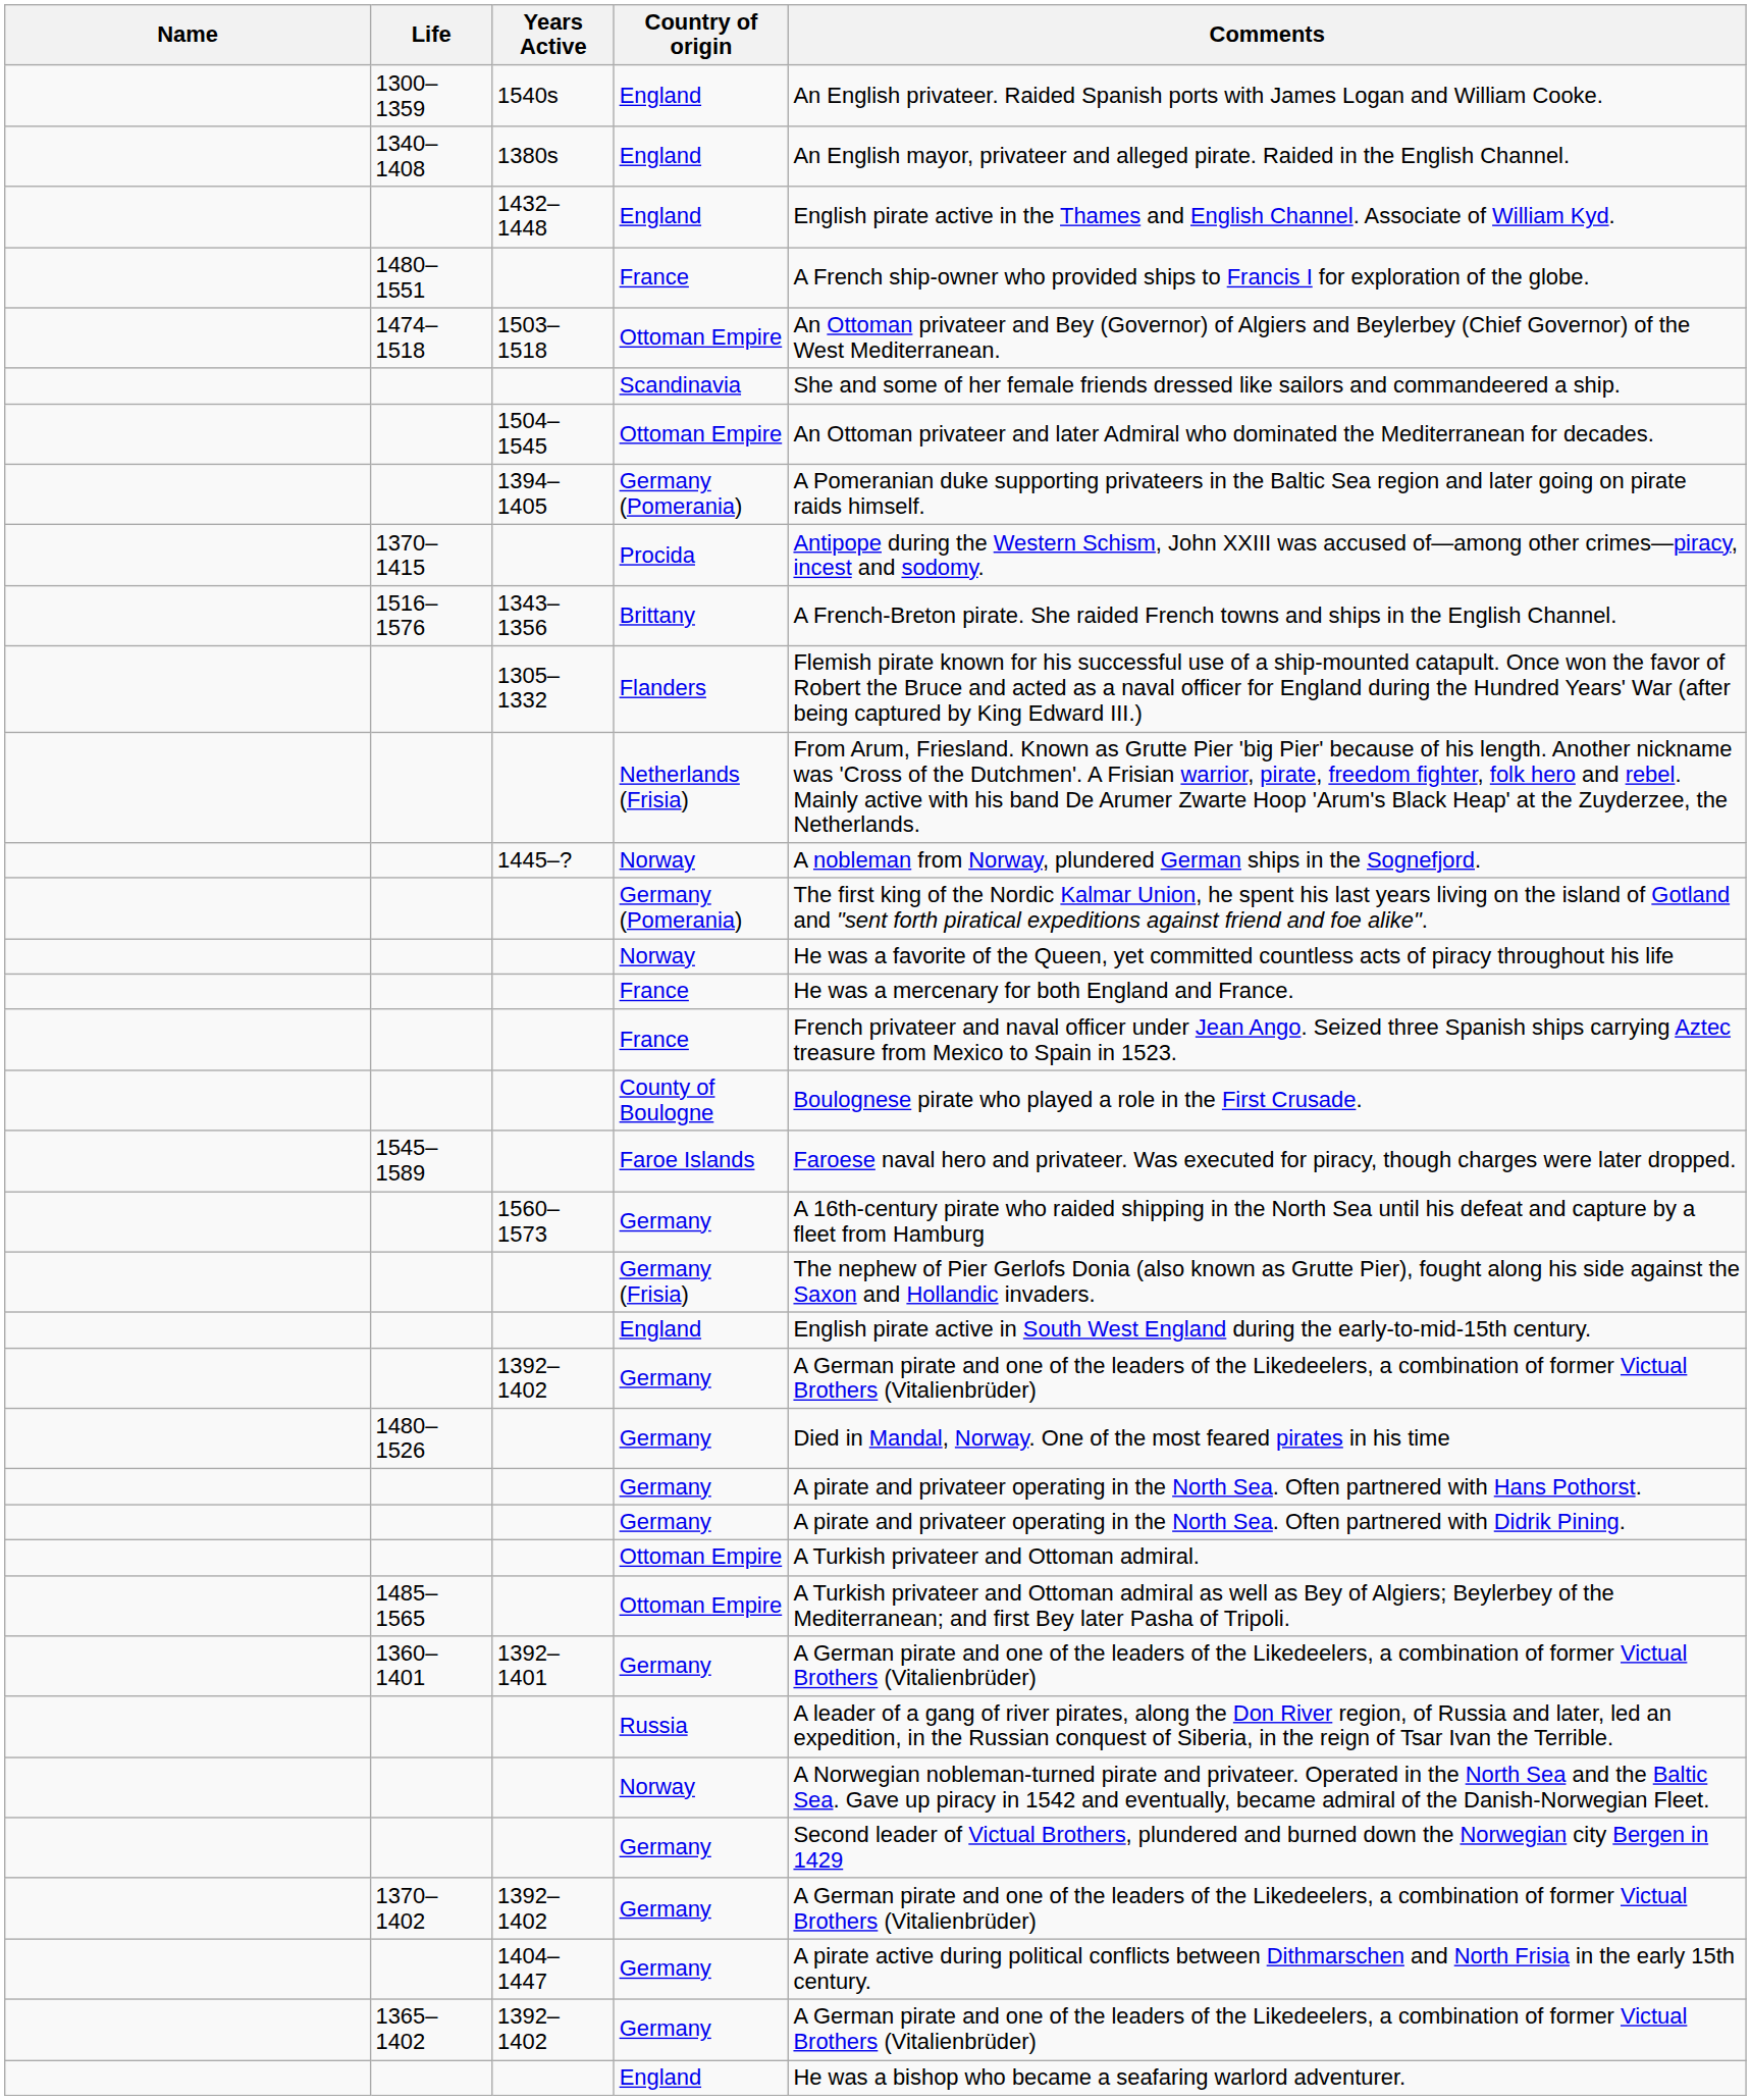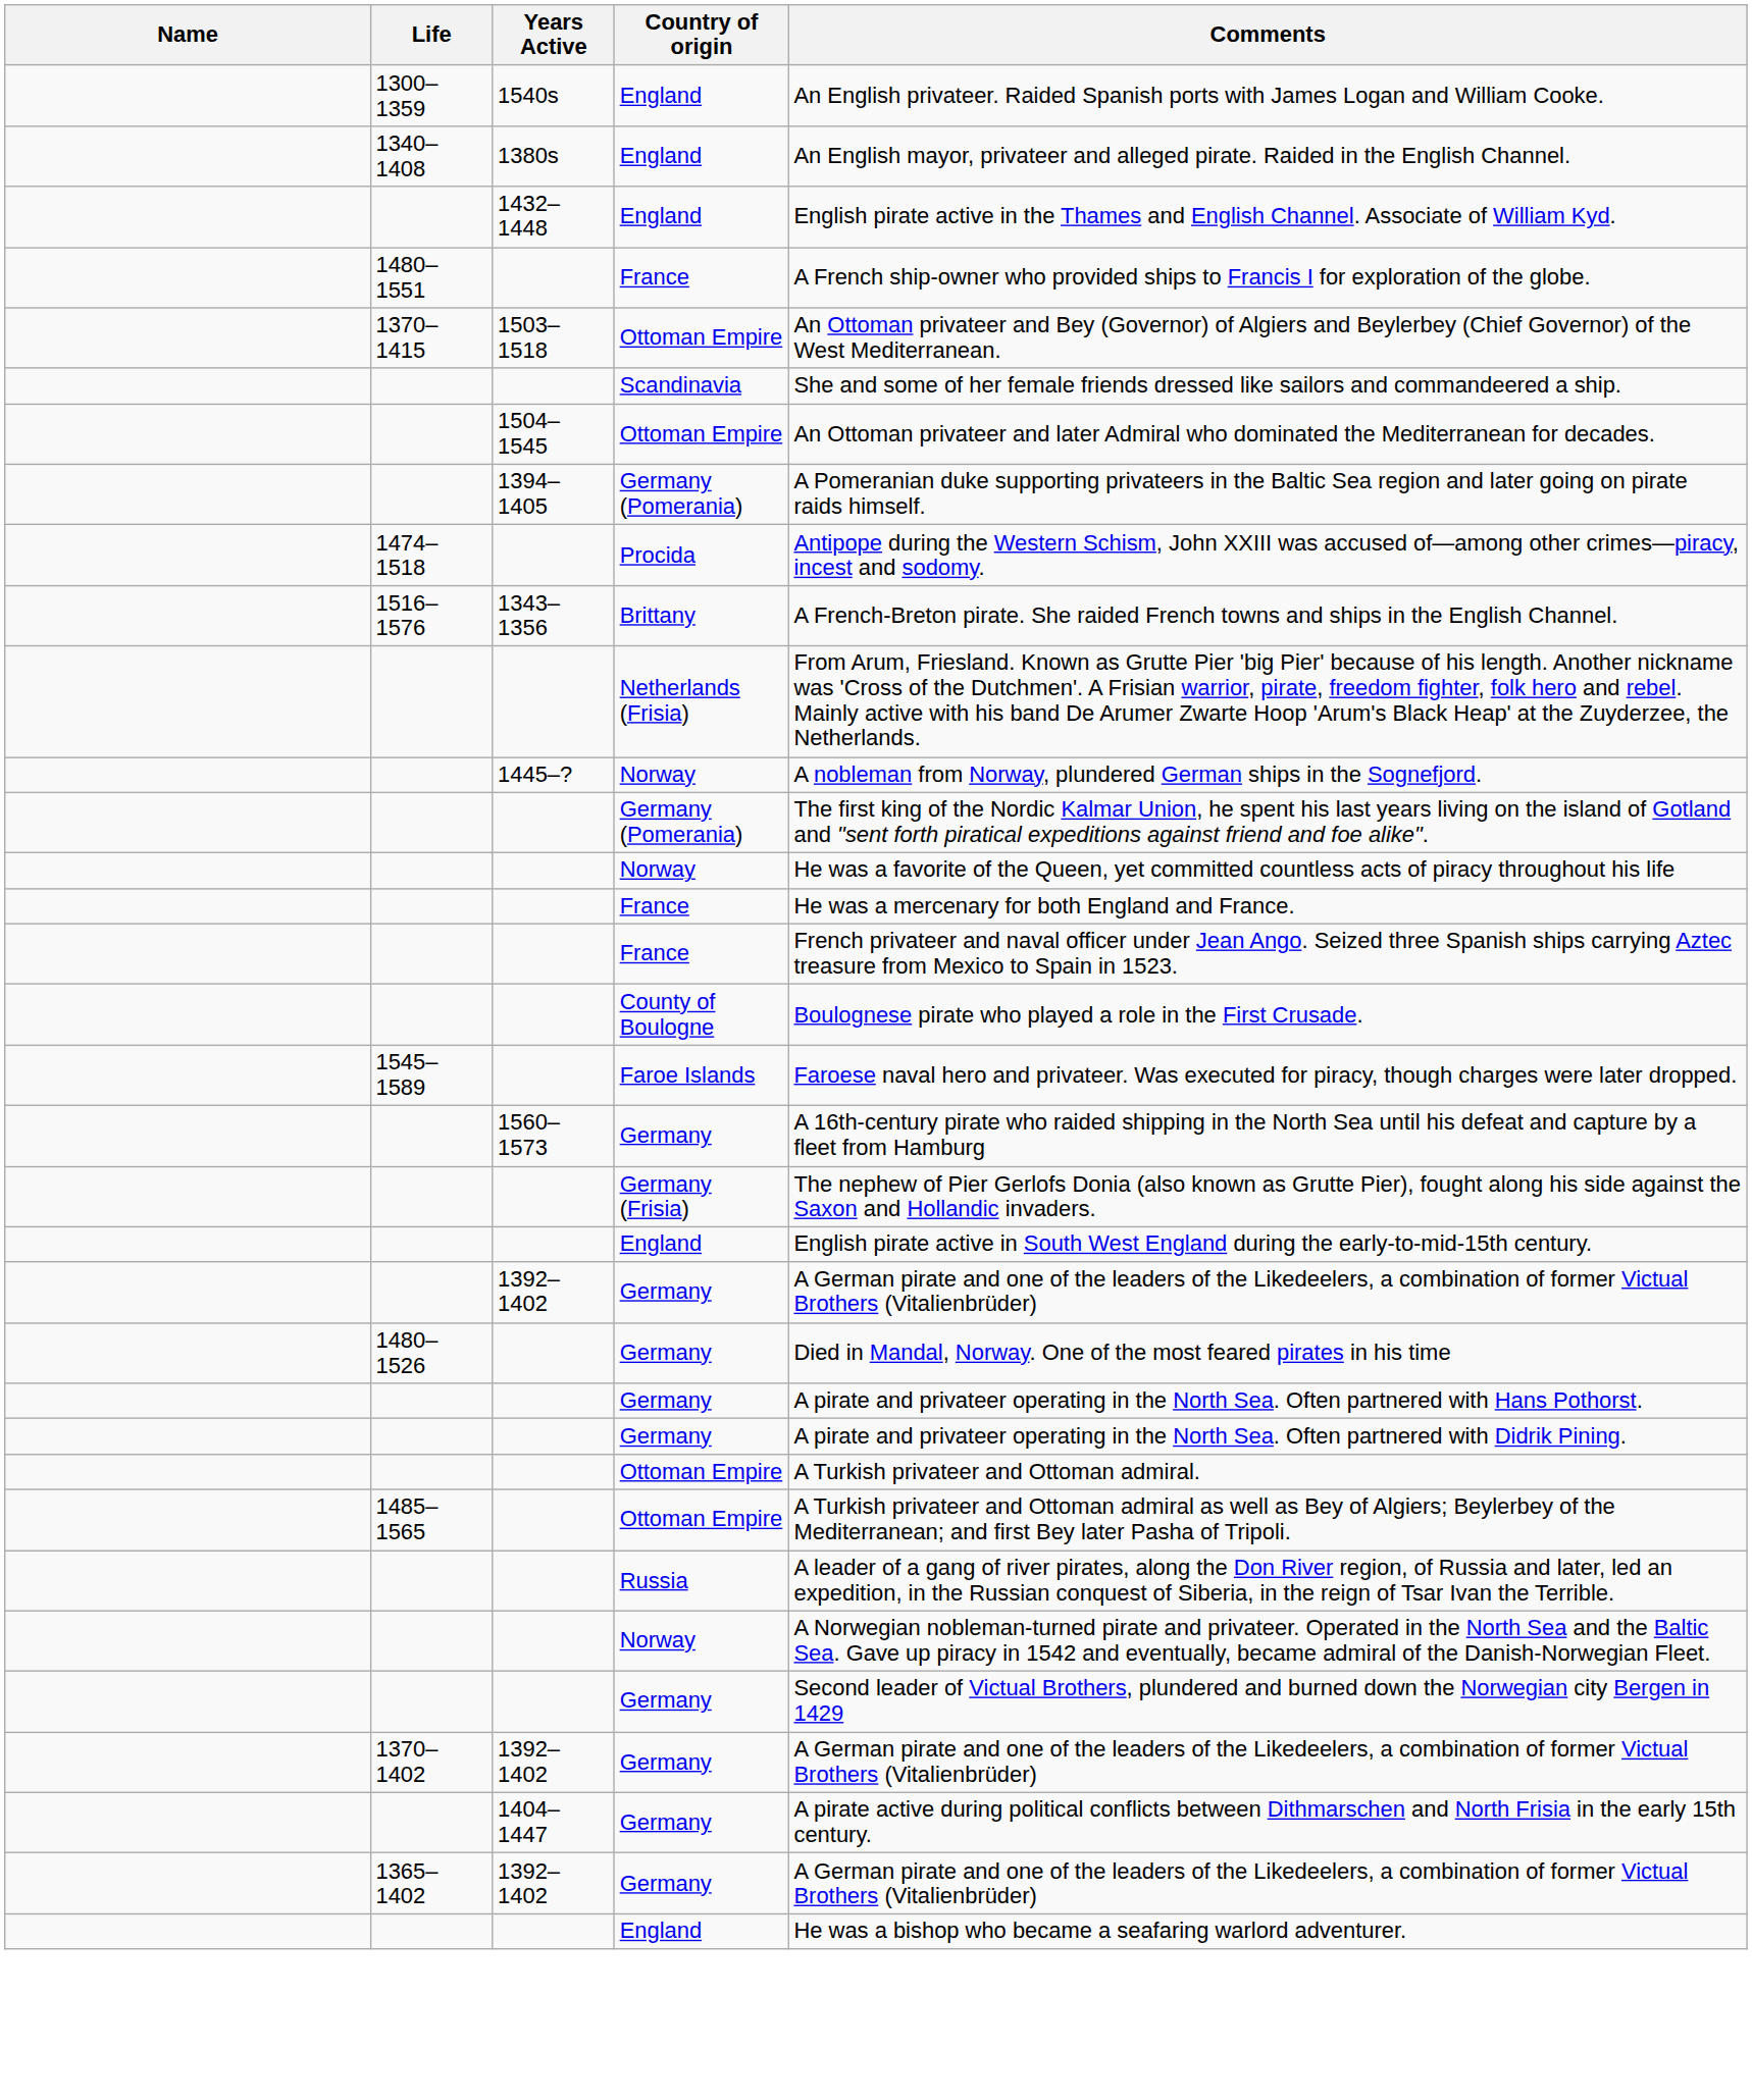 <table class="sortable wikitable">
 <tr>
 <th style="width:21%;">Name</th>
 <th style="width: 7%;">Life</th>
 <th style="width: 7%;">Years Active</th>
 <th style="width:10%;">Country of origin</th>
 <th style="width:55%;">Comments</th>
 </tr>
 <tr>
 <td></td>
 <td>1300–1359</td>
 <td>1540s</td>
 <td><a href='#'>England</a></td>
 <td>An English privateer. Raided Spanish ports with James Logan and William Cooke.</td>
 </tr>
 <tr>
 <td></td>
 <td>1340–1408</td>
 <td>1380s</td>
 <td><a href='#'>England</a></td>
 <td>An English mayor, privateer and alleged pirate. Raided in the English Channel.</td>
 </tr>
 <tr>
 <td></td>
 <td></td>
 <td>1432–1448</td>
 <td><a href='#'>England</a></td>
 <td>English pirate active in the <a href='#'>Thames</a> and <a href='#'>English Channel</a>. Associate of <a href='#'>William Kyd</a>.</td>
 </tr>
 <tr>
 <td></td>
 <td>1480–1551</td>
 <td></td>
 <td><a href='#'>France</a></td>
 <td>A French ship-owner who provided ships to <a href='#'>Francis I</a> for exploration of the globe.</td>
 </tr>
 <tr>
 <td></td>
-<td>1474–1518</td>
+<td>1370–1415</td>
 <td>1503–1518</td>
 <td><a href='#'>Ottoman Empire</a></td>
 <td>An <a href='#'>Ottoman</a> privateer and Bey (Governor) of Algiers and Beylerbey (Chief Governor) of the West Mediterranean.</td>
 </tr>
 <tr>
 <td></td>
 <td></td>
 <td></td>
 <td><a href='#'>Scandinavia</a></td>
 <td>She and some of her female friends dressed like sailors and commandeered a ship.</td>
 </tr>
 <tr>
 <td></td>
 <td></td>
 <td>1504–1545</td>
 <td><a href='#'>Ottoman Empire</a></td>
 <td>An Ottoman privateer and later Admiral who dominated the Mediterranean for decades.</td>
 </tr>
 <tr>
 <td></td>
 <td></td>
 <td>1394–1405</td>
 <td><a href='#'>Germany</a> (<a href='#'>Pomerania</a>)</td>
 <td>A Pomeranian duke supporting privateers in the Baltic Sea region and later going on pirate raids himself.</td>
 </tr>
 <tr>
 <td></td>
-<td>1370–1415</td>
+<td>1474–1518</td>
 <td></td>
 <td><a href='#'>Procida</a></td>
 <td><a href='#'>Antipope</a> during the <a href='#'>Western Schism</a>, John XXIII was accused of—among other crimes—<a href='#'>piracy</a>, <a href='#'>incest</a> and <a href='#'>sodomy</a>.</td>
 </tr>
 <tr>
 <td></td>
 <td>1516–1576</td>
 <td>1343–1356</td>
 <td><a href='#'>Brittany</a></td>
 <td>A French-Breton pirate. She raided French towns and ships in the English Channel.</td>
-</tr>
-<tr>
-<td></td>
-<td></td>
-<td>1305–1332</td>
-<td><a href='#'>Flanders</a></td>
-<td>Flemish pirate known for his successful use of a ship-mounted catapult. Once won the favor of Robert the Bruce and acted as a naval officer for England during the Hundred Years' War (after being captured by King Edward III.)</td>
 </tr>
 <tr>
 <td></td>
 <td></td>
 <td></td>
 <td><a href='#'>Netherlands</a> (<a href='#'>Frisia</a>)</td>
 <td>From Arum, Friesland. Known as Grutte Pier 'big Pier' because of his length. Another nickname was 'Cross of the Dutchmen'. A Frisian <a href='#'>warrior</a>, <a href='#'>pirate</a>, <a href='#'>freedom fighter</a>, <a href='#'>folk hero</a> and <a href='#'>rebel</a>. Mainly active with his band De Arumer Zwarte Hoop 'Arum's Black Heap' at the Zuyderzee, the Netherlands.</td>
 </tr>
 <tr>
 <td></td>
 <td></td>
 <td>1445–?</td>
 <td><a href='#'>Norway</a></td>
 <td>A <a href='#'>nobleman</a> from <a href='#'>Norway</a>, plundered <a href='#'>German</a> ships in the <a href='#'>Sognefjord</a>.</td>
 </tr>
 <tr>
 <td></td>
 <td></td>
 <td></td>
 <td><a href='#'>Germany</a> (<a href='#'>Pomerania</a>)</td>
 <td>The first king of the Nordic <a href='#'>Kalmar Union</a>, he spent his last years living on the island of <a href='#'>Gotland</a> and <em>"sent forth piratical expeditions against friend and foe alike"</em>.</td>
 </tr>
 <tr>
 <td></td>
 <td></td>
 <td></td>
 <td><a href='#'>Norway</a></td>
 <td>He was a favorite of the Queen, yet committed countless acts of piracy throughout his life</td>
 </tr>
 <tr>
 <td></td>
 <td></td>
 <td></td>
 <td><a href='#'>France</a></td>
 <td>He was a mercenary for both England and France.</td>
 </tr>
 <tr>
 <td></td>
 <td></td>
 <td></td>
 <td><a href='#'>France</a></td>
 <td>French privateer and naval officer under <a href='#'>Jean Ango</a>. Seized three Spanish ships carrying <a href='#'>Aztec</a> treasure from Mexico to Spain in 1523.</td>
 </tr>
 <tr>
 <td></td>
 <td></td>
 <td></td>
 <td><a href='#'>County of Boulogne</a></td>
 <td><a href='#'>Boulognese</a> pirate who played a role in the <a href='#'>First Crusade</a>.</td>
 </tr>
 <tr>
 <td></td>
 <td>1545–1589</td>
 <td></td>
 <td><a href='#'>Faroe Islands</a></td>
 <td><a href='#'>Faroese</a> naval hero and privateer. Was executed for piracy, though charges were later dropped.</td>
 </tr>
 <tr>
 <td></td>
 <td></td>
 <td>1560–1573</td>
 <td><a href='#'>Germany</a></td>
 <td>A 16th-century pirate who raided shipping in the North Sea until his defeat and capture by a fleet from Hamburg</td>
 </tr>
 <tr>
 <td></td>
 <td></td>
 <td></td>
 <td><a href='#'>Germany</a> (<a href='#'>Frisia</a>)</td>
 <td>The nephew of Pier Gerlofs Donia (also known as Grutte Pier), fought along his side against the <a href='#'>Saxon</a> and <a href='#'>Hollandic</a> invaders.</td>
 </tr>
 <tr>
 <td></td>
 <td></td>
 <td></td>
 <td><a href='#'>England</a></td>
 <td>English pirate active in <a href='#'>South West England</a> during the early-to-mid-15th century.</td>
 </tr>
 <tr>
 <td></td>
 <td></td>
 <td>1392–1402</td>
 <td><a href='#'>Germany</a></td>
 <td>A German pirate and one of the leaders of the Likedeelers, a combination of former <a href='#'>Victual Brothers</a> (Vitalienbrüder)</td>
 </tr>
 <tr>
 <td></td>
 <td>1480–1526</td>
 <td></td>
 <td><a href='#'>Germany</a></td>
 <td>Died in <a href='#'>Mandal</a>, <a href='#'>Norway</a>. One of the most feared <a href='#'>pirates</a> in his time</td>
 </tr>
 <tr>
 <td></td>
 <td></td>
 <td></td>
 <td><a href='#'>Germany</a></td>
 <td>A pirate and privateer operating in the <a href='#'>North Sea</a>. Often partnered with <a href='#'>Hans Pothorst</a>.</td>
 </tr>
 <tr>
 <td></td>
 <td></td>
 <td></td>
 <td><a href='#'>Germany</a></td>
 <td>A pirate and privateer operating in the <a href='#'>North Sea</a>. Often partnered with <a href='#'>Didrik Pining</a>.</td>
 </tr>
 <tr>
 <td></td>
 <td></td>
 <td></td>
 <td><a href='#'>Ottoman Empire</a></td>
 <td>A Turkish privateer and Ottoman admiral.</td>
 </tr>
 <tr>
 <td></td>
 <td>1485–1565</td>
 <td></td>
 <td><a href='#'>Ottoman Empire</a></td>
 <td>A Turkish privateer and Ottoman admiral as well as Bey of Algiers; Beylerbey of the Mediterranean; and first Bey later Pasha of Tripoli.</td>
 </tr>
 <tr>
 <td></td>
-<td>1360–1401</td>
-<td>1392–1401</td>
-<td><a href='#'>Germany</a></td>
-<td>A German pirate and one of the leaders of the Likedeelers, a combination of former <a href='#'>Victual Brothers</a> (Vitalienbrüder)</td>
-</tr>
-<tr>
-<td></td>
 <td></td>
 <td></td>
 <td><a href='#'>Russia</a></td>
 <td>A leader of a gang of river pirates, along the <a href='#'>Don River</a> region, of Russia and later, led an expedition, in the Russian conquest of Siberia, in the reign of Tsar Ivan the Terrible.</td>
 </tr>
 <tr>
 <td></td>
 <td></td>
 <td></td>
 <td><a href='#'>Norway</a></td>
 <td>A Norwegian nobleman-turned pirate and privateer. Operated in the <a href='#'>North Sea</a> and the <a href='#'>Baltic Sea</a>. Gave up piracy in 1542 and eventually, became admiral of the Danish-Norwegian Fleet.</td>
 </tr>
 <tr>
 <td></td>
 <td></td>
 <td></td>
 <td><a href='#'>Germany</a></td>
 <td>Second leader of <a href='#'>Victual Brothers</a>, plundered and burned down the <a href='#'>Norwegian</a> city <a href='#'>Bergen in 1429</a></td>
 </tr>
 <tr>
 <td></td>
 <td>1370–1402</td>
 <td>1392–1402</td>
 <td><a href='#'>Germany</a></td>
 <td>A German pirate and one of the leaders of the Likedeelers, a combination of former <a href='#'>Victual Brothers</a> (Vitalienbrüder)</td>
 </tr>
 <tr>
 <td></td>
 <td></td>
 <td>1404–1447</td>
 <td><a href='#'>Germany</a></td>
 <td>A pirate active during political conflicts between <a href='#'>Dithmarschen</a> and <a href='#'>North Frisia</a> in the early 15th century.</td>
 </tr>
 <tr>
 <td></td>
 <td>1365–1402</td>
 <td>1392–1402</td>
 <td><a href='#'>Germany</a></td>
 <td>A German pirate and one of the leaders of the Likedeelers, a combination of former <a href='#'>Victual Brothers</a> (Vitalienbrüder)</td>
 </tr>
 <tr>
 <td></td>
 <td></td>
 <td></td>
 <td><a href='#'>England</a></td>
 <td>He was a bishop who became a seafaring warlord adventurer.</td>
 </tr>
 </table>
